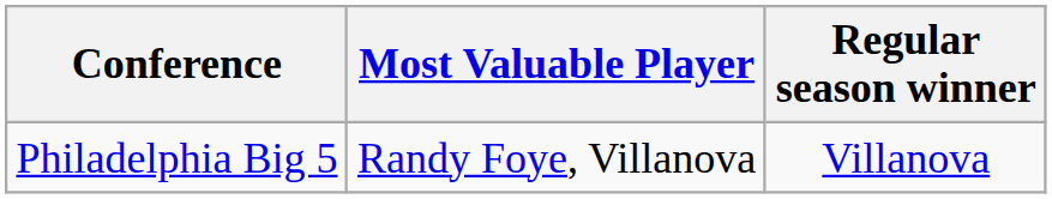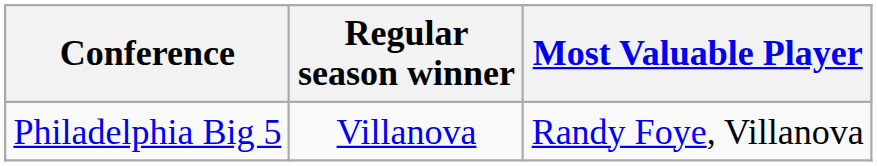 <table class="wikitable" style="text-align:center;">
 <tr>
 <th>Conference</th>
+<th>Regular <br> season winner</th>
 <th><a href='#'>Most Valuable Player</a></th>
-<th>Regular <br> season winner</th>
 </tr>
 <tr>
 <td><a href='#'>Philadelphia Big 5</a></td>
+<td><a href='#'>Villanova</a></td>
 <td><a href='#'>Randy Foye</a>, Villanova</td>
-<td><a href='#'>Villanova</a></td>
 </tr>
 </table>
